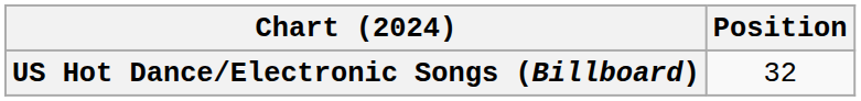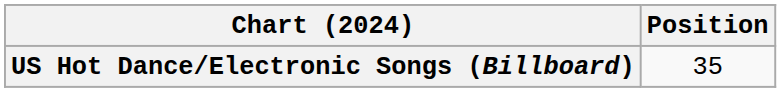 <table class="wikitable plainrowheaders" style="text-align:center">
 <tr>
 <th>Chart (2024)</th>
 <th>Position</th>
 </tr>
 <tr>
 <th scope="row">US Hot Dance/Electronic Songs (<em>Billboard</em>)</th>
-<td>32</td>
+<td>35</td>
 </tr>
 </table>
